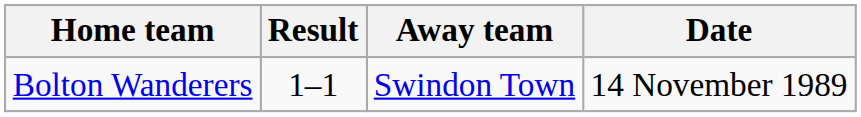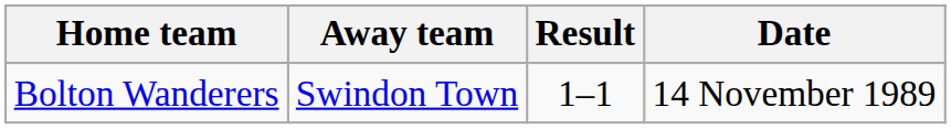 <table class="wikitable" style="text-align: center">
 <tr>
 <th>Home team</th>
+<th>Away team</th>
 <th>Result</th>
-<th>Away team</th>
 <th>Date</th>
 </tr>
 <tr>
 <td><a href='#'>Bolton Wanderers</a></td>
+<td><a href='#'>Swindon Town</a></td>
 <td>1–1</td>
-<td><a href='#'>Swindon Town</a></td>
 <td>14 November 1989</td>
 </tr>
 </table>
